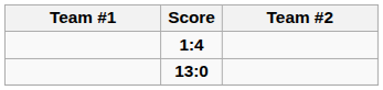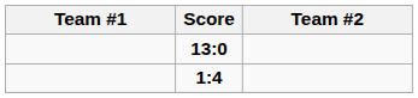 <table class="wikitable" style="text-align:center;">
 <tr>
 <th width=140>Team #1</th>
 <th width=50>Score</th>
 <th width=140>Team #2</th>
 </tr>
 <tr>
 <td style="text-align:right;"></td>
-<td><strong>1:4</strong></td>
+<td><strong>13:0</strong></td>
 <td style="text-align:left;"></td>
 </tr>
 <tr>
 <td style="text-align:right;"></td>
-<td><strong>13:0</strong></td>
+<td><strong>1:4</strong></td>
 <td style="text-align:left;"></td>
 </tr>
 <tr>
 </tr>
 </table>
